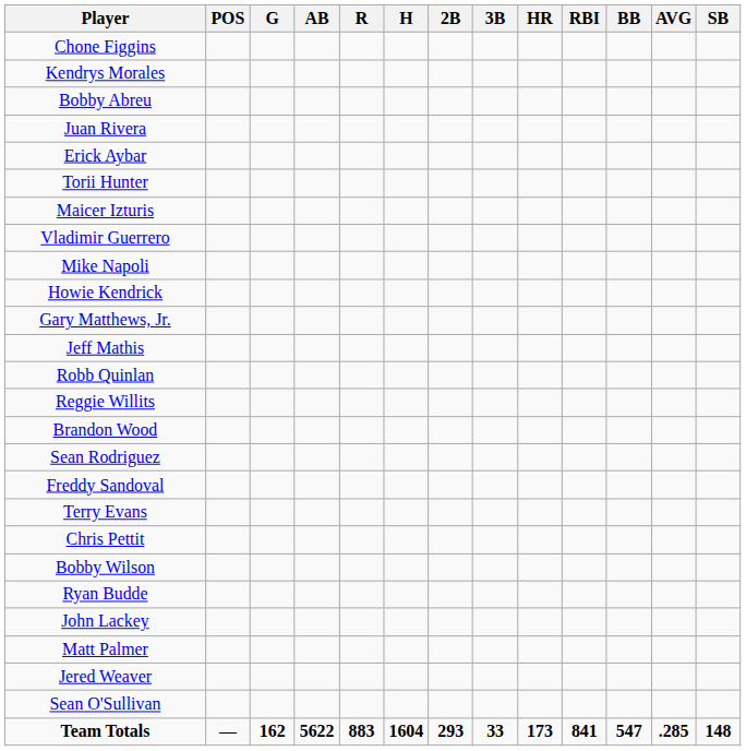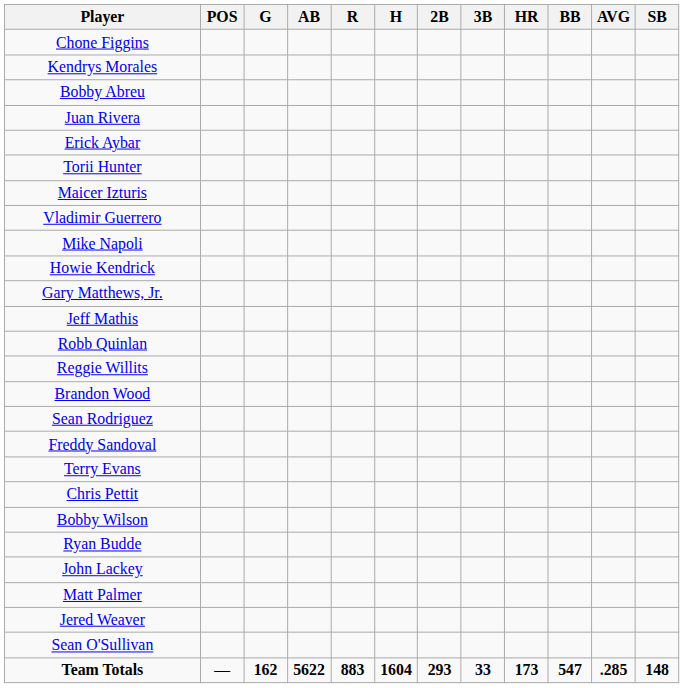 <table class="wikitable sortable" border="1">
 <tr>
 <th bgcolor="#DDDDFF" width="27%">Player</th>
 <th bgcolor="#DDDDFF" width="6%">POS</th>
 <th bgcolor="#DDDDFF" width="6%">G</th>
 <th bgcolor="#DDDDFF" width="6%">AB</th>
 <th bgcolor="#DDDDFF" width="6%">R</th>
 <th bgcolor="#DDDDFF" width="6%">H</th>
 <th bgcolor="#DDDDFF" width="6%">2B</th>
 <th bgcolor="#DDDDFF" width="6%">3B</th>
 <th bgcolor="#DDDDFF" width="6%">HR</th>
-<th bgcolor="#DDDDFF" width="6%">RBI</th>
 <th bgcolor="#DDDDFF" width="6%">BB</th>
 <th bgcolor="#DDDDFF" width="6%">AVG</th>
 <th bgcolor="#DDDDFF" width="6%">SB</th>
 </tr>
 <tr align=center>
 <td><a href='#'>Chone Figgins</a></td>
-<td></td>
 <td></td>
 <td></td>
 <td></td>
 <td></td>
 <td></td>
 <td></td>
 <td></td>
 <td></td>
 <td></td>
 <td></td>
 <td></td>
 </tr>
 <tr align=center>
 <td><a href='#'>Kendrys Morales</a></td>
 <td></td>
 <td></td>
 <td></td>
 <td></td>
 <td></td>
 <td></td>
 <td></td>
 <td></td>
 <td></td>
 <td></td>
 <td></td>
-<td></td>
 </tr>
 <tr align=center>
 <td><a href='#'>Bobby Abreu</a></td>
-<td></td>
 <td></td>
 <td></td>
 <td></td>
 <td></td>
 <td></td>
 <td></td>
 <td></td>
 <td></td>
 <td></td>
 <td></td>
 <td></td>
 </tr>
 <tr align=center>
 <td><a href='#'>Juan Rivera</a></td>
 <td></td>
 <td></td>
 <td></td>
 <td></td>
 <td></td>
 <td></td>
 <td></td>
 <td></td>
 <td></td>
 <td></td>
 <td></td>
-<td></td>
 </tr>
 <tr align=center>
 <td><a href='#'>Erick Aybar</a></td>
-<td></td>
 <td></td>
 <td></td>
 <td></td>
 <td></td>
 <td></td>
 <td></td>
 <td></td>
 <td></td>
 <td></td>
 <td></td>
 <td></td>
 </tr>
 <tr align=center>
 <td><a href='#'>Torii Hunter</a></td>
 <td></td>
 <td></td>
 <td></td>
 <td></td>
 <td></td>
 <td></td>
 <td></td>
 <td></td>
 <td></td>
 <td></td>
 <td></td>
-<td></td>
 </tr>
 <tr align=center>
 <td><a href='#'>Maicer Izturis</a></td>
-<td></td>
 <td></td>
 <td></td>
 <td></td>
 <td></td>
 <td></td>
 <td></td>
 <td></td>
 <td></td>
 <td></td>
 <td></td>
 <td></td>
 </tr>
 <tr align=center>
 <td><a href='#'>Vladimir Guerrero</a></td>
 <td></td>
 <td></td>
 <td></td>
 <td></td>
 <td></td>
 <td></td>
 <td></td>
 <td></td>
 <td></td>
 <td></td>
 <td></td>
-<td></td>
 </tr>
 <tr align=center>
 <td><a href='#'>Mike Napoli</a></td>
-<td></td>
 <td></td>
 <td></td>
 <td></td>
 <td></td>
 <td></td>
 <td></td>
 <td></td>
 <td></td>
 <td></td>
 <td></td>
 <td></td>
 </tr>
 <tr align=center>
 <td><a href='#'>Howie Kendrick</a></td>
 <td></td>
 <td></td>
 <td></td>
 <td></td>
 <td></td>
 <td></td>
 <td></td>
 <td></td>
 <td></td>
 <td></td>
 <td></td>
-<td></td>
 </tr>
 <tr align=center>
 <td><a href='#'>Gary Matthews, Jr.</a></td>
-<td></td>
 <td></td>
 <td></td>
 <td></td>
 <td></td>
 <td></td>
 <td></td>
 <td></td>
 <td></td>
 <td></td>
 <td></td>
 <td></td>
 </tr>
 <tr align=center>
 <td><a href='#'>Jeff Mathis</a></td>
 <td></td>
 <td></td>
 <td></td>
 <td></td>
 <td></td>
 <td></td>
 <td></td>
 <td></td>
 <td></td>
 <td></td>
 <td></td>
-<td></td>
 </tr>
 <tr align=center>
 <td><a href='#'>Robb Quinlan</a></td>
-<td></td>
 <td></td>
 <td></td>
 <td></td>
 <td></td>
 <td></td>
 <td></td>
 <td></td>
 <td></td>
 <td></td>
 <td></td>
 <td></td>
 </tr>
 <tr align=center>
 <td><a href='#'>Reggie Willits</a></td>
 <td></td>
 <td></td>
 <td></td>
 <td></td>
 <td></td>
 <td></td>
 <td></td>
 <td></td>
 <td></td>
 <td></td>
 <td></td>
-<td></td>
 </tr>
 <tr align=center>
 <td><a href='#'>Brandon Wood</a></td>
-<td></td>
 <td></td>
 <td></td>
 <td></td>
 <td></td>
 <td></td>
 <td></td>
 <td></td>
 <td></td>
 <td></td>
 <td></td>
 <td></td>
 </tr>
 <tr align=center>
 <td><a href='#'>Sean Rodriguez</a></td>
 <td></td>
 <td></td>
 <td></td>
 <td></td>
 <td></td>
 <td></td>
 <td></td>
 <td></td>
 <td></td>
 <td></td>
 <td></td>
-<td></td>
 </tr>
 <tr align=center>
 <td><a href='#'>Freddy Sandoval</a></td>
-<td></td>
 <td></td>
 <td></td>
 <td></td>
 <td></td>
 <td></td>
 <td></td>
 <td></td>
 <td></td>
 <td></td>
 <td></td>
 <td></td>
 </tr>
 <tr align=center>
 <td><a href='#'>Terry Evans</a></td>
 <td></td>
 <td></td>
 <td></td>
 <td></td>
 <td></td>
 <td></td>
 <td></td>
 <td></td>
 <td></td>
 <td></td>
 <td></td>
-<td></td>
 </tr>
 <tr align=center>
 <td><a href='#'>Chris Pettit</a></td>
-<td></td>
 <td></td>
 <td></td>
 <td></td>
 <td></td>
 <td></td>
 <td></td>
 <td></td>
 <td></td>
 <td></td>
 <td></td>
 <td></td>
 </tr>
 <tr align=center>
 <td><a href='#'>Bobby Wilson</a></td>
 <td></td>
 <td></td>
 <td></td>
 <td></td>
 <td></td>
 <td></td>
 <td></td>
 <td></td>
 <td></td>
 <td></td>
 <td></td>
-<td></td>
 </tr>
 <tr align=center>
 <td><a href='#'>Ryan Budde</a></td>
-<td></td>
 <td></td>
 <td></td>
 <td></td>
 <td></td>
 <td></td>
 <td></td>
 <td></td>
 <td></td>
 <td></td>
 <td></td>
 <td></td>
 </tr>
 <tr align=center>
 <td><a href='#'>John Lackey</a></td>
 <td></td>
 <td></td>
 <td></td>
 <td></td>
 <td></td>
 <td></td>
 <td></td>
 <td></td>
 <td></td>
 <td></td>
 <td></td>
-<td></td>
 </tr>
 <tr align=center>
 <td><a href='#'>Matt Palmer</a></td>
-<td></td>
 <td></td>
 <td></td>
 <td></td>
 <td></td>
 <td></td>
 <td></td>
 <td></td>
 <td></td>
 <td></td>
 <td></td>
 <td></td>
 </tr>
 <tr align=center>
 <td><a href='#'>Jered Weaver</a></td>
 <td></td>
 <td></td>
 <td></td>
 <td></td>
 <td></td>
 <td></td>
 <td></td>
 <td></td>
 <td></td>
 <td></td>
 <td></td>
-<td></td>
 </tr>
 <tr align=center>
 <td><a href='#'>Sean O'Sullivan</a></td>
-<td></td>
 <td></td>
 <td></td>
 <td></td>
 <td></td>
 <td></td>
 <td></td>
 <td></td>
 <td></td>
 <td></td>
 <td></td>
 <td></td>
 </tr>
 <tr align=center>
 <td><strong>Team Totals</strong></td>
 <td>—</td>
 <td><strong>162</strong></td>
 <td><strong>5622</strong></td>
 <td><strong>883</strong></td>
 <td><strong>1604</strong></td>
 <td><strong>293</strong></td>
 <td><strong>33</strong></td>
 <td><strong>173</strong></td>
-<td><strong>841</strong></td>
 <td><strong>547</strong></td>
 <td><strong>.285</strong></td>
 <td><strong>148</strong></td>
 </tr>
 </table>
